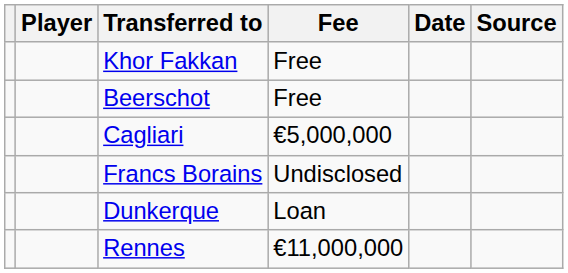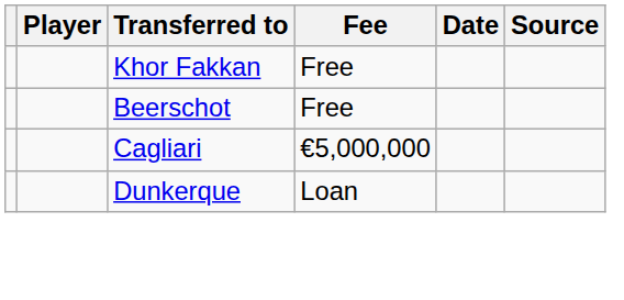 <table class="wikitable plainrowheaders sortable">
 <tr>
 <th></th>
 <th scope="col">Player</th>
 <th>Transferred to</th>
 <th style="width: 65px;">Fee</th>
 <th scope="col">Date</th>
 <th scope="col">Source</th>
 </tr>
 <tr>
 <td align="center"></td>
 <td></td>
 <td> <a href='#'>Khor Fakkan</a></td>
 <td>Free</td>
 <td></td>
 <td></td>
 </tr>
 <tr>
 <td align="center"></td>
 <td></td>
 <td> <a href='#'>Beerschot</a></td>
 <td>Free</td>
 <td></td>
 <td></td>
 </tr>
 <tr>
 <td align="center"></td>
 <td></td>
 <td> <a href='#'>Cagliari</a></td>
 <td>€5,000,000</td>
 <td></td>
 <td></td>
 </tr>
 <tr>
 <td align="center"></td>
 <td></td>
-<td> <a href='#'>Francs Borains</a></td>
-<td>Undisclosed</td>
-<td></td>
-<td></td>
-</tr>
-<tr>
-<td align="center"></td>
-<td></td>
 <td> <a href='#'>Dunkerque</a></td>
 <td>Loan</td>
 <td></td>
 <td></td>
 </tr>
-<tr>
-<td align="center"></td>
-<td></td>
-<td> <a href='#'>Rennes</a></td>
-<td>€11,000,000</td>
-<td></td>
-<td></td>
-</tr>
 </table>
